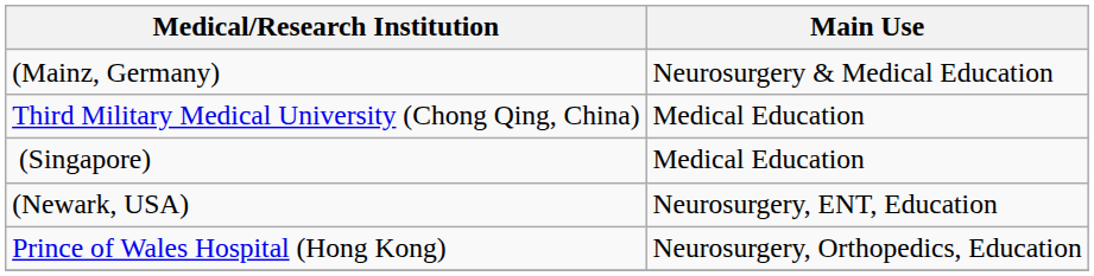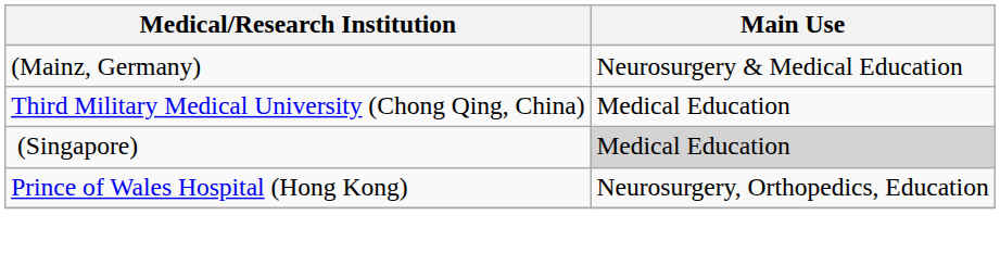 <table class="wikitable">
 <tr>
 <th>Medical/Research Institution</th>
 <th>Main Use</th>
 </tr>
 <tr>
 <td> (Mainz, Germany)</td>
 <td>Neurosurgery & Medical Education</td>
 </tr>
 <tr>
 <td><a href='#'>Third Military Medical University</a> (Chong Qing, China)</td>
 <td>Medical Education</td>
 </tr>
 <tr>
 <td> (Singapore)</td>
-<td>Medical Education</td>
-</tr>
-<tr>
-<td> (Newark, USA)</td>
-<td>Neurosurgery, ENT, Education</td>
+<td style="background: lightgrey;">Medical Education</td>
 </tr>
 <tr>
 <td><a href='#'>Prince of Wales Hospital</a> (Hong Kong)</td>
 <td>Neurosurgery, Orthopedics, Education</td>
 </tr>
 <tr>
 </tr>
 </table>
